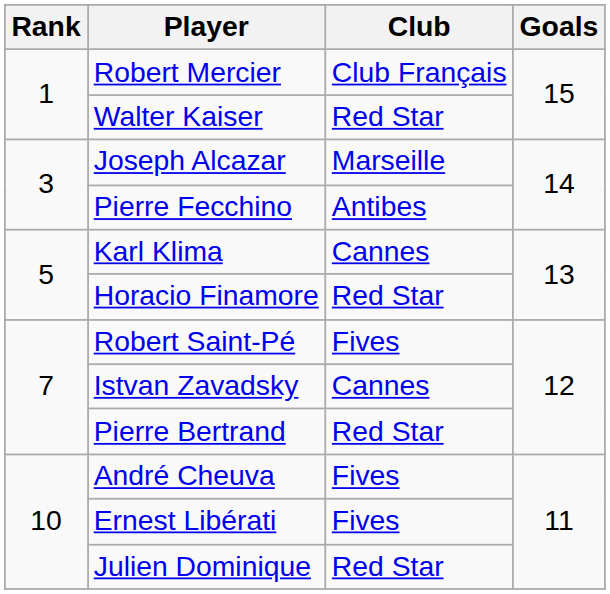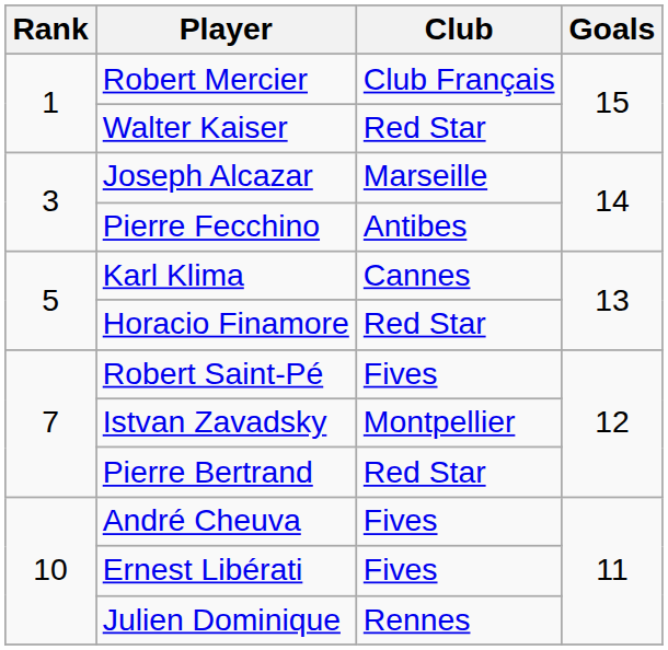 <table class="wikitable" style="text-align:center">
 <tr>
 <th>Rank</th>
 <th>Player</th>
 <th>Club</th>
 <th>Goals</th>
 </tr>
 <tr>
 <td rowspan="2">1</td>
 <td align="left"> <a href='#'>Robert Mercier</a></td>
 <td align="left"><a href='#'>Club Français</a></td>
 <td rowspan="2">15</td>
 </tr>
 <tr>
 <td align="left"> <a href='#'>Walter Kaiser</a></td>
 <td align="left"><a href='#'>Red Star</a></td>
 </tr>
 <tr>
 <td rowspan="2">3</td>
 <td align="left"> <a href='#'>Joseph Alcazar</a></td>
 <td align="left"><a href='#'>Marseille</a></td>
 <td rowspan="2">14</td>
 </tr>
 <tr>
 <td align="left"> <a href='#'>Pierre Fecchino</a></td>
 <td align="left"><a href='#'>Antibes</a></td>
 </tr>
 <tr>
 <td rowspan="2">5</td>
 <td align="left"> <a href='#'>Karl Klima</a></td>
 <td align="left"><a href='#'>Cannes</a></td>
 <td rowspan="2">13</td>
 </tr>
 <tr>
 <td align="left"> <a href='#'>Horacio Finamore</a></td>
 <td align="left"><a href='#'>Red Star</a></td>
 </tr>
 <tr>
 <td rowspan="3">7</td>
 <td align="left"> <a href='#'>Robert Saint-Pé</a></td>
 <td align="left"><a href='#'>Fives</a></td>
 <td rowspan="3">12</td>
 </tr>
 <tr>
 <td align="left"> <a href='#'>Istvan Zavadsky</a></td>
-<td align="left"><a href='#'>Cannes</a></td>
+<td align="left"><a href='#'>Montpellier</a></td>
 </tr>
 <tr>
 <td align="left"> <a href='#'>Pierre Bertrand</a></td>
 <td align="left"><a href='#'>Red Star</a></td>
 </tr>
 <tr>
 <td rowspan="3">10</td>
 <td align="left"> <a href='#'>André Cheuva</a></td>
 <td align="left"><a href='#'>Fives</a></td>
 <td rowspan="3">11</td>
 </tr>
 <tr>
 <td align="left"> <a href='#'>Ernest Libérati</a></td>
 <td align="left"><a href='#'>Fives</a></td>
 </tr>
 <tr>
 <td align="left"> <a href='#'>Julien Dominique</a></td>
-<td align="left"><a href='#'>Red Star</a></td>
+<td align="left"><a href='#'>Rennes</a></td>
 </tr>
 </table>
